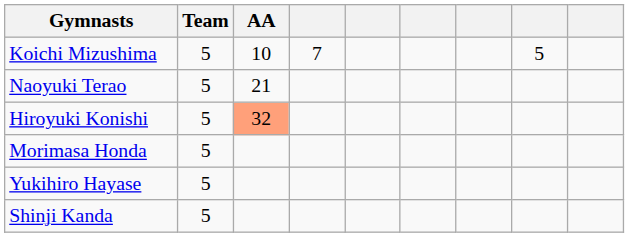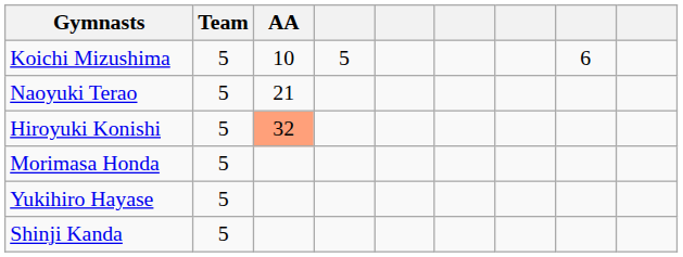 <table class="wikitable sortable collapsible autocollapse plainrowheaders" style="text-align:center; font-size:95%;">
 <tr>
 <th width=28% class=unsortable>Gymnasts</th>
 <th width=9% class=unsortable>Team</th>
 <th width=9% class=unsortable>AA</th>
 <th width=9% class=unsortable></th>
 <th width=9% class=unsortable></th>
 <th width=9% class=unsortable></th>
 <th width=9% class=unsortable></th>
 <th width=9% class=unsortable></th>
 <th width=9% class=unsortable></th>
 </tr>
 <tr>
 <td align=left><a href='#'>Koichi Mizushima</a></td>
 <td>5</td>
 <td>10</td>
-<td>7</td>
+<td>5</td>
 <td></td>
 <td></td>
 <td></td>
-<td>5</td>
+<td>6</td>
 <td></td>
 </tr>
 <tr>
 <td align=left><a href='#'>Naoyuki Terao</a></td>
 <td>5</td>
 <td>21</td>
 <td></td>
 <td></td>
 <td></td>
 <td></td>
 <td></td>
 <td></td>
 </tr>
 <tr>
 <td align=left><a href='#'>Hiroyuki Konishi</a></td>
 <td>5</td>
 <td style="background: lightsalmon;">32</td>
 <td></td>
 <td></td>
 <td></td>
 <td></td>
 <td></td>
 <td></td>
 </tr>
 <tr>
 <td align=left><a href='#'>Morimasa Honda</a></td>
 <td>5</td>
 <td></td>
 <td></td>
 <td></td>
 <td></td>
 <td></td>
 <td></td>
 <td></td>
 </tr>
 <tr>
 <td align=left><a href='#'>Yukihiro Hayase</a></td>
 <td>5</td>
 <td></td>
 <td></td>
 <td></td>
 <td></td>
 <td></td>
 <td></td>
 <td></td>
 </tr>
 <tr>
 <td align=left><a href='#'>Shinji Kanda</a></td>
 <td>5</td>
 <td></td>
 <td></td>
 <td></td>
 <td></td>
 <td></td>
 <td></td>
 <td></td>
 </tr>
 </table>
